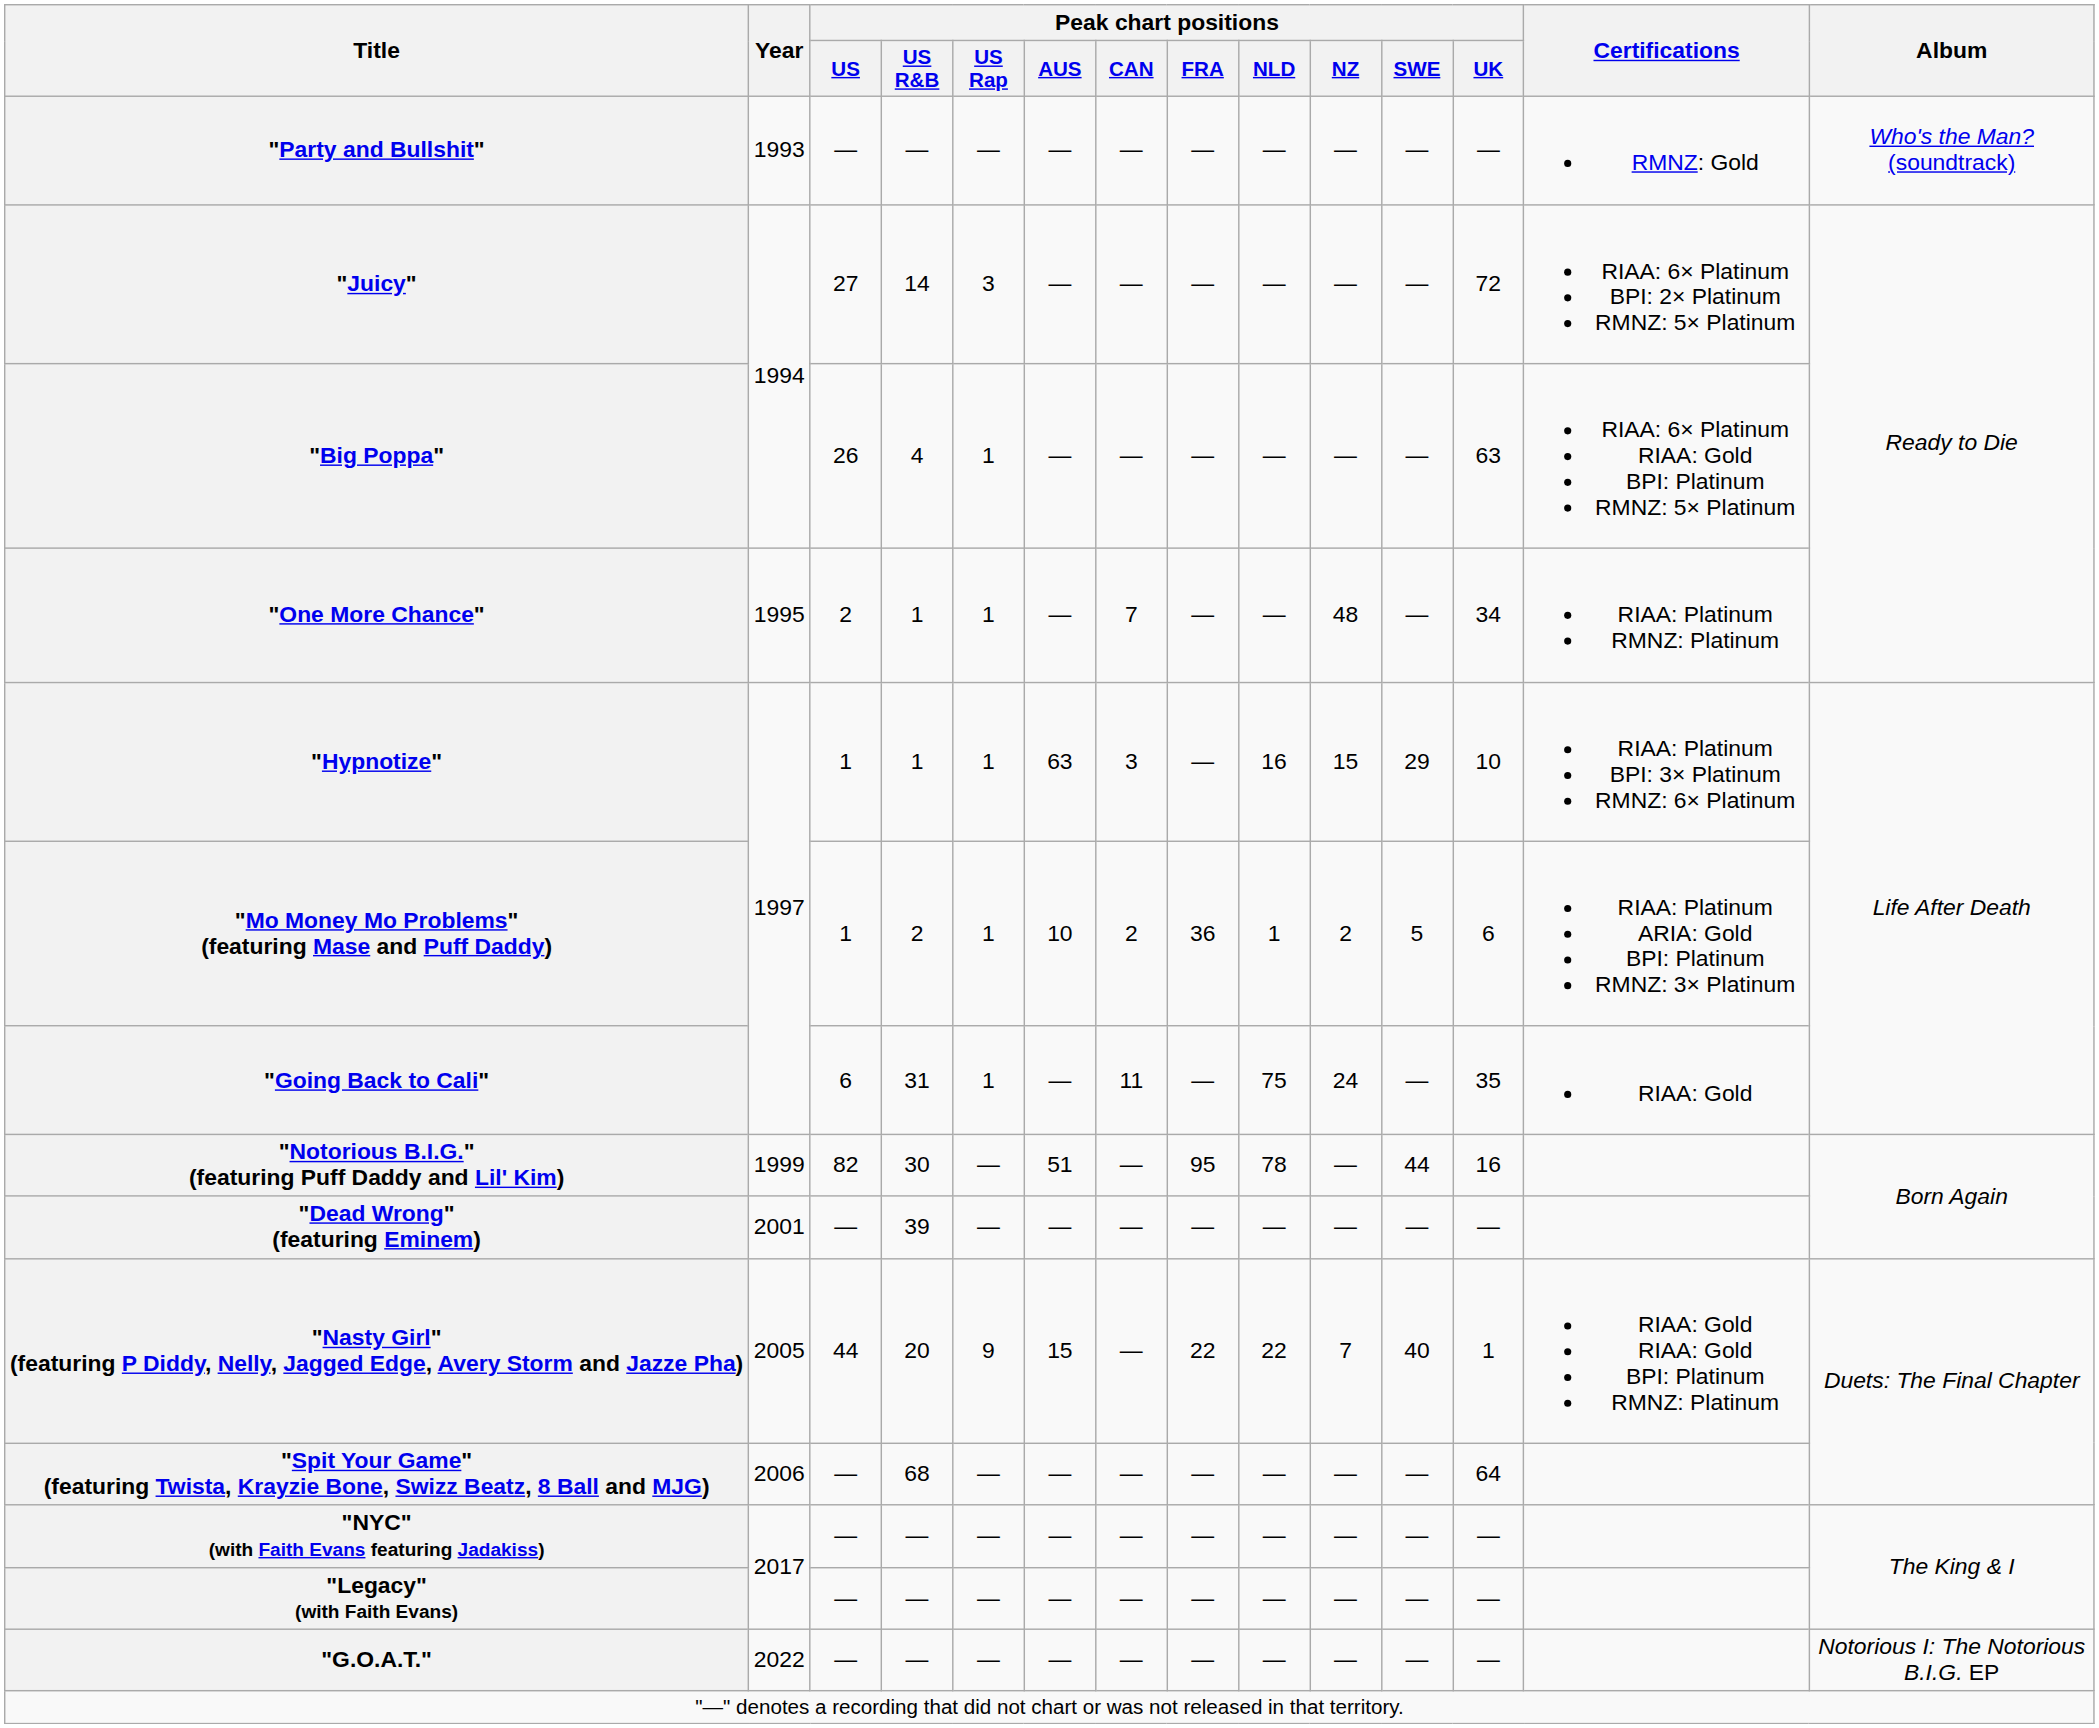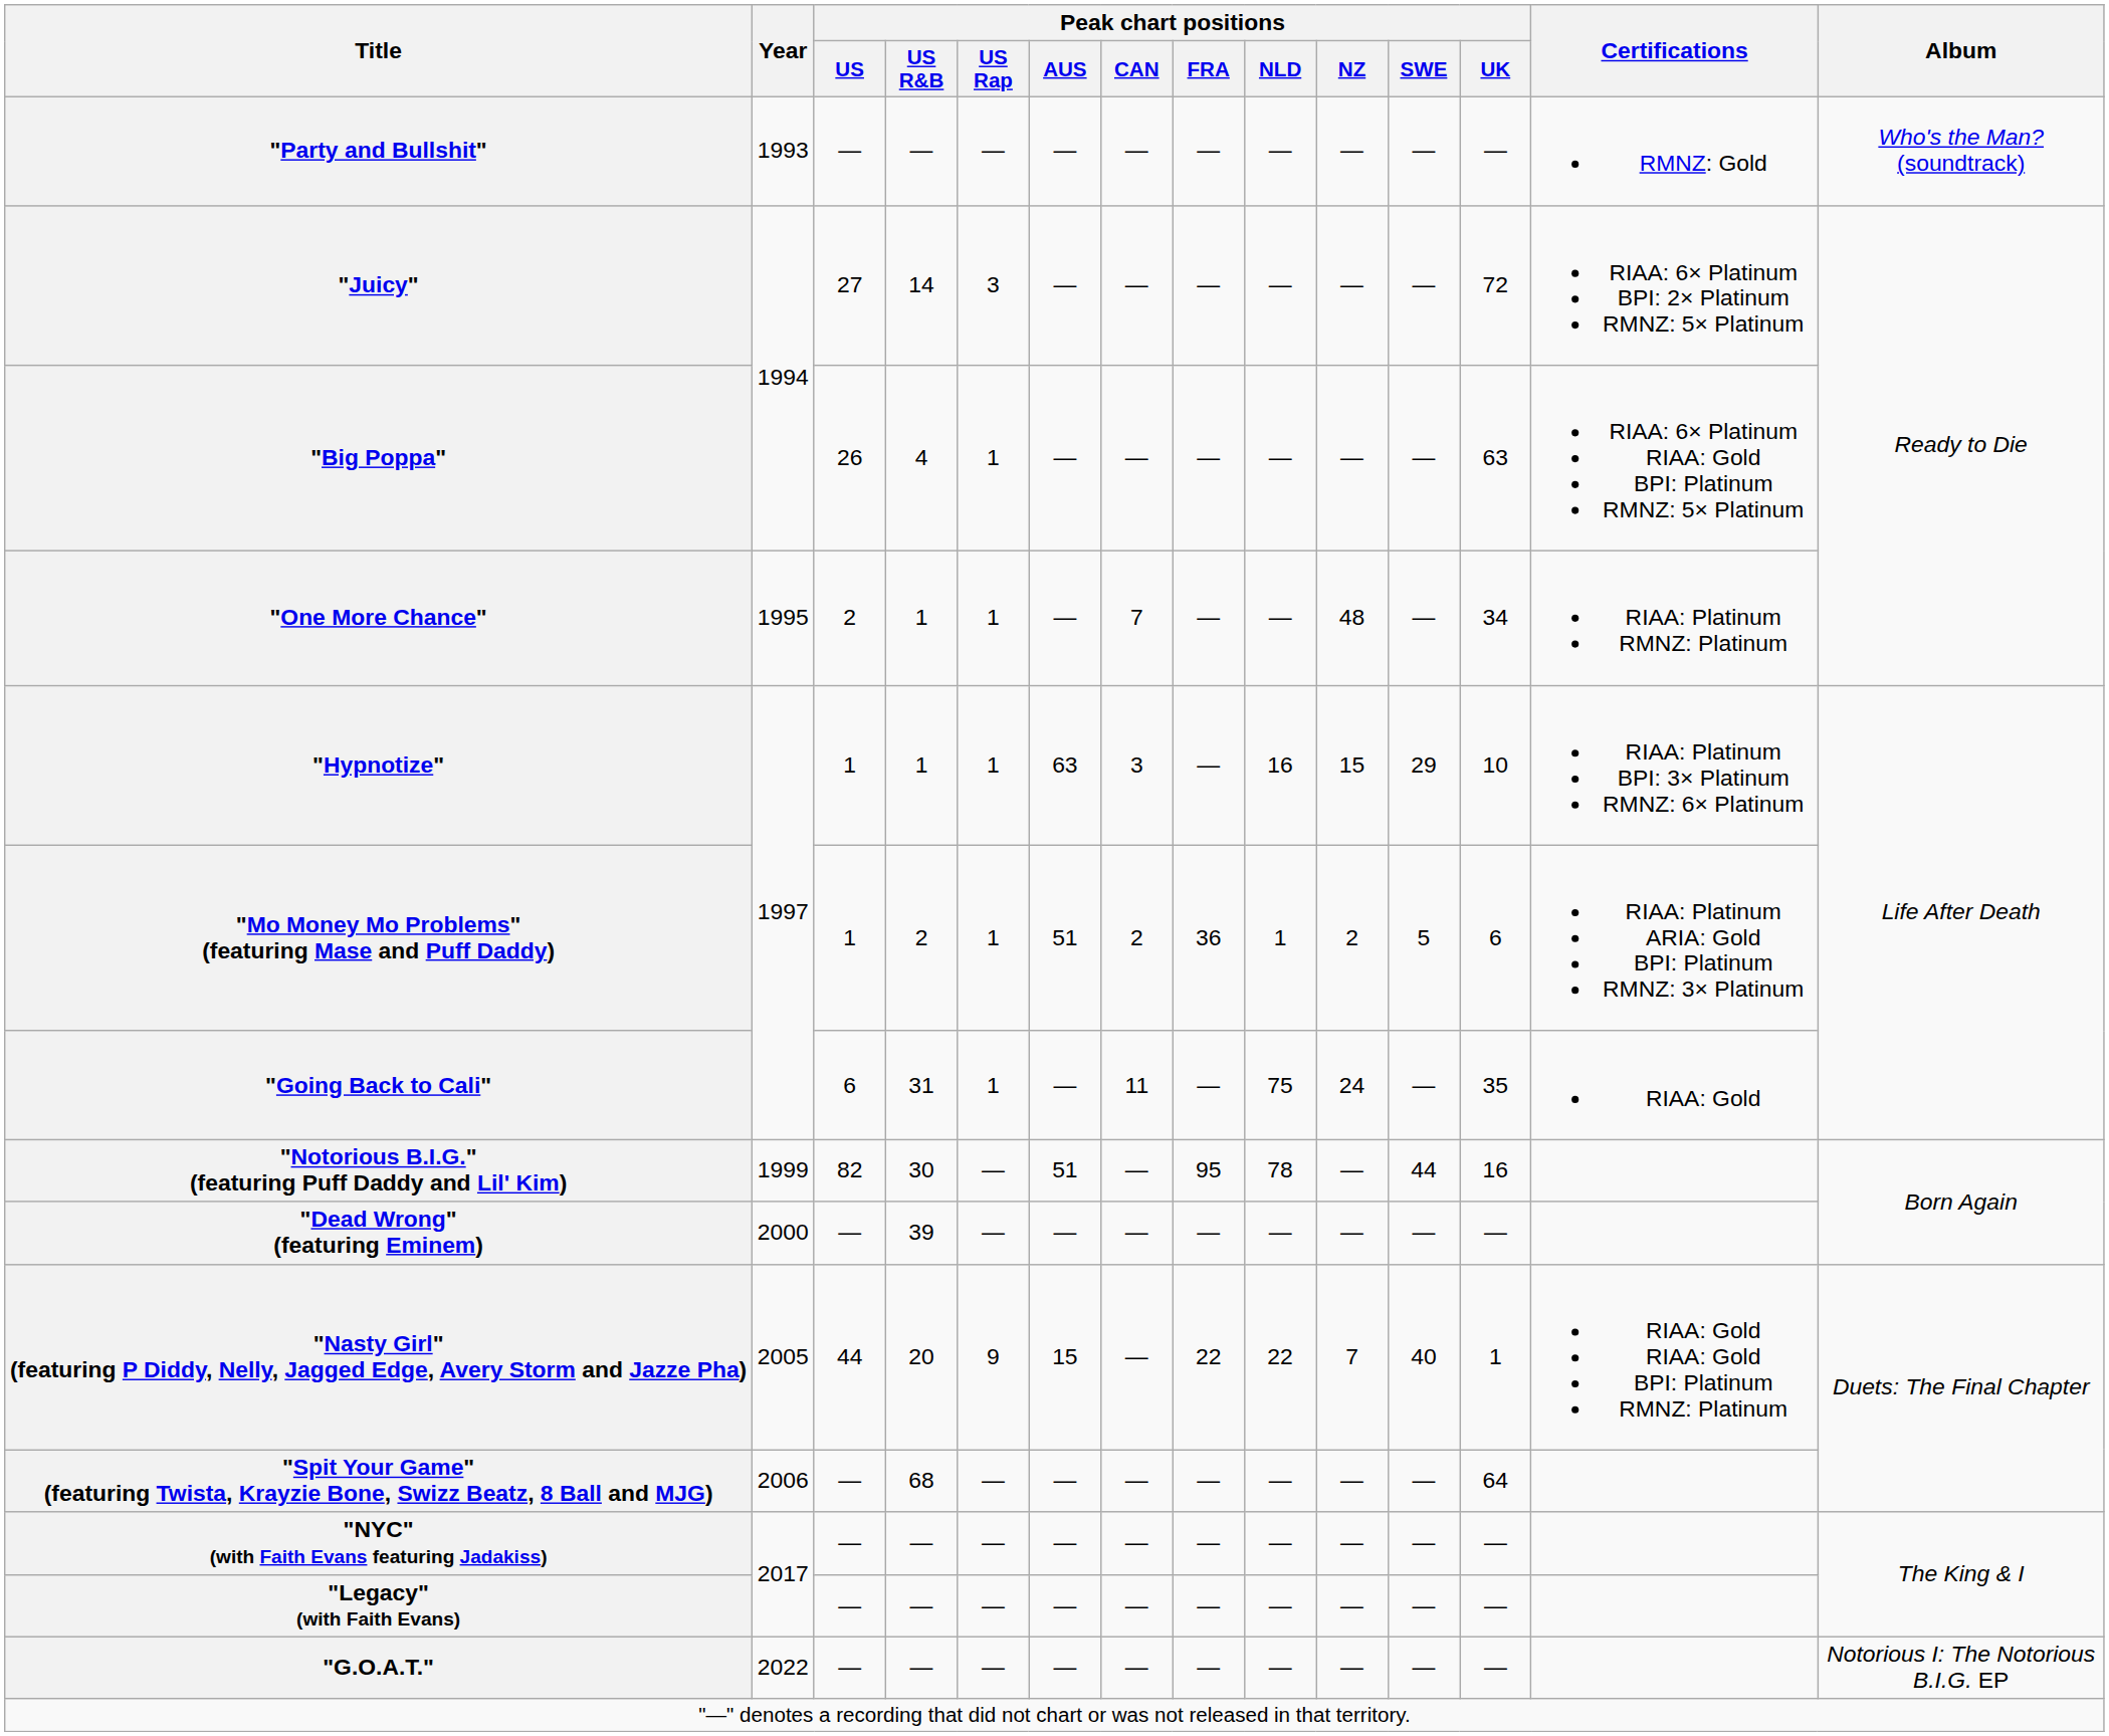 <table class="wikitable plainrowheaders" style="text-align:center;" border="1">
 <tr>
 <th scope="col" rowspan="2">Title</th>
 <th scope="col" rowspan="2">Year</th>
 <th scope="col" colspan="10">Peak chart positions</th>
 <th scope="col" rowspan="2" style="width:12em;"><a href='#'>Certifications</a></th>
 <th scope="col" rowspan="2" style="width:12em;">Album</th>
 </tr>
 <tr>
 <th scope="col" style="width:3em;font-size:90%;"><a href='#'>US</a><br></th>
 <th scope="col" style="width:3em;font-size:90%;"><a href='#'>US R&B</a><br></th>
 <th scope="col" style="width:3em;font-size:90%;"><a href='#'>US Rap</a><br></th>
 <th scope="col" style="width:3em;font-size:90%;"><a href='#'>AUS</a><br></th>
 <th scope="col" style="width:3em;font-size:90%;"><a href='#'>CAN</a><br></th>
 <th scope="col" style="width:3em;font-size:90%;"><a href='#'>FRA</a><br></th>
 <th scope="col" style="width:3em;font-size:90%;"><a href='#'>NLD</a><br></th>
 <th scope="col" style="width:3em;font-size:90%;"><a href='#'>NZ</a><br></th>
 <th scope="col" style="width:3em;font-size:90%;"><a href='#'>SWE</a><br></th>
 <th scope="col" style="width:3em;font-size:90%;"><a href='#'>UK</a><br></th>
 </tr>
 <tr>
 <th scope="row">"<a href='#'>Party and Bullshit</a>"</th>
 <td>1993</td>
 <td>—</td>
 <td>—</td>
 <td>—</td>
 <td>—</td>
 <td>—</td>
 <td>—</td>
 <td>—</td>
 <td>—</td>
 <td>—</td>
 <td>—</td>
 <td><br><ul><li><a href='#'>RMNZ</a>: Gold</li></ul></td>
 <td><a href='#'><em>Who's the Man?</em> (soundtrack)</a></td>
 </tr>
 <tr>
 <th scope="row">"<a href='#'>Juicy</a>"</th>
 <td rowspan="2">1994</td>
 <td>27</td>
 <td>14</td>
 <td>3</td>
 <td>—</td>
 <td>—</td>
 <td>—</td>
 <td>—</td>
 <td>—</td>
 <td>—</td>
 <td>72</td>
 <td><br><ul><li>RIAA: 6× Platinum</li><li>BPI: 2× Platinum</li><li>RMNZ: 5× Platinum</li></ul></td>
 <td rowspan="3"><em>Ready to Die</em></td>
 </tr>
 <tr>
 <th scope="row">"<a href='#'>Big Poppa</a>"</th>
 <td>26</td>
 <td>4</td>
 <td>1</td>
 <td>—</td>
 <td>—</td>
 <td>—</td>
 <td>—</td>
 <td>—</td>
 <td>—</td>
 <td>63</td>
 <td><br><ul><li>RIAA: 6× Platinum</li><li>RIAA: Gold </li><li>BPI: Platinum</li><li>RMNZ: 5× Platinum</li></ul></td>
 </tr>
 <tr>
 <th scope="row">"<a href='#'>One More Chance</a>"<br></th>
 <td>1995</td>
 <td>2</td>
 <td>1</td>
 <td>1</td>
 <td>—</td>
 <td>7</td>
 <td>—</td>
 <td>—</td>
 <td>48</td>
 <td>—</td>
 <td>34</td>
 <td><br><ul><li>RIAA: Platinum</li><li>RMNZ: Platinum</li></ul></td>
 </tr>
 <tr>
 <th scope="row">"<a href='#'>Hypnotize</a>"</th>
 <td rowspan="3">1997</td>
 <td>1</td>
 <td>1</td>
 <td>1</td>
 <td>63</td>
 <td>3</td>
 <td>—</td>
 <td>16</td>
 <td>15</td>
 <td>29</td>
 <td>10</td>
 <td><br><ul><li>RIAA: Platinum</li><li>BPI: 3× Platinum</li><li>RMNZ: 6× Platinum</li></ul></td>
 <td rowspan="3"><em>Life After Death</em></td>
 </tr>
 <tr>
 <th scope="row">"<a href='#'>Mo Money Mo Problems</a>"<br><span>(featuring <a href='#'>Mase</a> and <a href='#'>Puff Daddy</a>)</span></th>
 <td>1</td>
 <td>2</td>
 <td>1</td>
-<td>10</td>
+<td>51</td>
 <td>2</td>
 <td>36</td>
 <td>1</td>
 <td>2</td>
 <td>5</td>
 <td>6</td>
 <td><br><ul><li>RIAA: Platinum</li><li>ARIA: Gold</li><li>BPI: Platinum</li><li>RMNZ: 3× Platinum</li></ul></td>
 </tr>
 <tr>
 <th scope="row">"<a href='#'>Going Back to Cali</a>"<br><span></span></th>
 <td>6</td>
 <td>31</td>
 <td>1</td>
 <td>—</td>
 <td>11</td>
 <td>—</td>
 <td>75</td>
 <td>24</td>
 <td>—</td>
 <td>35</td>
 <td><br><ul><li>RIAA: Gold</li></ul></td>
 </tr>
 <tr>
 <th scope="row">"<a href='#'>Notorious B.I.G.</a>"<br><span>(featuring Puff Daddy and <a href='#'>Lil' Kim</a>)</span></th>
 <td>1999</td>
 <td>82</td>
 <td>30</td>
 <td>—</td>
 <td>51</td>
 <td>—</td>
 <td>95</td>
 <td>78</td>
 <td>—</td>
 <td>44</td>
 <td>16</td>
 <td></td>
 <td rowspan="2"><em>Born Again</em></td>
 </tr>
 <tr>
 <th scope="row">"<a href='#'>Dead Wrong</a>" <br><span>(featuring <a href='#'>Eminem</a>)</span></th>
-<td>2001</td>
+<td>2000</td>
 <td>—</td>
 <td>39</td>
 <td>—</td>
 <td>—</td>
 <td>—</td>
 <td>—</td>
 <td>—</td>
 <td>—</td>
 <td>—</td>
 <td>—</td>
 <td></td>
 </tr>
 <tr>
 <th scope="row">"<a href='#'>Nasty Girl</a>"<br><span>(featuring <a href='#'>P Diddy</a>, <a href='#'>Nelly</a>, <a href='#'>Jagged Edge</a>, <a href='#'>Avery Storm</a> and <a href='#'>Jazze Pha</a>)</span></th>
 <td>2005</td>
 <td>44</td>
 <td>20</td>
 <td>9</td>
 <td>15</td>
 <td>—</td>
 <td>22</td>
 <td>22</td>
 <td>7</td>
 <td>40</td>
 <td>1</td>
 <td><br><ul><li>RIAA: Gold</li><li>RIAA: Gold </li><li>BPI: Platinum</li><li>RMNZ: Platinum</li></ul></td>
 <td rowspan="2"><em>Duets: The Final Chapter</em></td>
 </tr>
 <tr>
 <th scope="row">"<a href='#'>Spit Your Game</a>"<br><span>(featuring <a href='#'>Twista</a>, <a href='#'>Krayzie Bone</a>, <a href='#'>Swizz Beatz</a>, <a href='#'>8 Ball</a> and <a href='#'>MJG</a>)</span></th>
 <td>2006</td>
 <td>—</td>
 <td>68</td>
 <td>—</td>
 <td>—</td>
 <td>—</td>
 <td>—</td>
 <td>—</td>
 <td>—</td>
 <td>—</td>
 <td>64</td>
 <td></td>
 </tr>
 <tr>
 <th scope="row">"NYC"<br><small>(with <a href='#'>Faith Evans</a> featuring <a href='#'>Jadakiss</a>)</small></th>
 <td rowspan="2">2017</td>
 <td>—</td>
 <td>—</td>
 <td>—</td>
 <td>—</td>
 <td>—</td>
 <td>—</td>
 <td>—</td>
 <td>—</td>
 <td>—</td>
 <td>—</td>
 <td></td>
 <td rowspan="2"><em>The King & I</em></td>
 </tr>
 <tr>
 <th scope="row">"Legacy"<br><small>(with Faith Evans)</small></th>
 <td>—</td>
 <td>—</td>
 <td>—</td>
 <td>—</td>
 <td>—</td>
 <td>—</td>
 <td>—</td>
 <td>—</td>
 <td>—</td>
 <td>—</td>
 <td></td>
 </tr>
 <tr>
 <th scope="row">"G.O.A.T."<br></th>
 <td>2022</td>
 <td>—</td>
 <td>—</td>
 <td>—</td>
 <td>—</td>
 <td>—</td>
 <td>—</td>
 <td>—</td>
 <td>—</td>
 <td>—</td>
 <td>—</td>
 <td></td>
 <td><em>Notorious I: The Notorious B.I.G.</em> EP</td>
 </tr>
 <tr>
 <td colspan="15" style="font-size:90%">"—" denotes a recording that did not chart or was not released in that territory.</td>
 </tr>
 </table>
